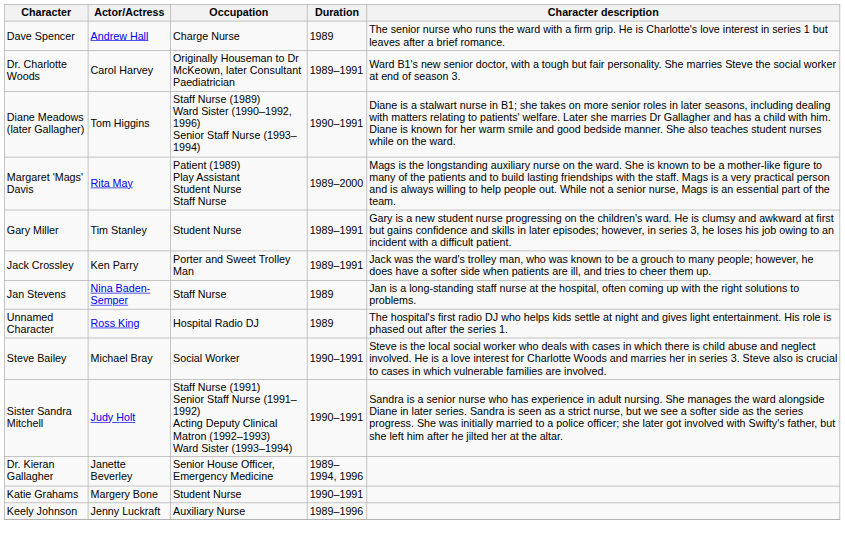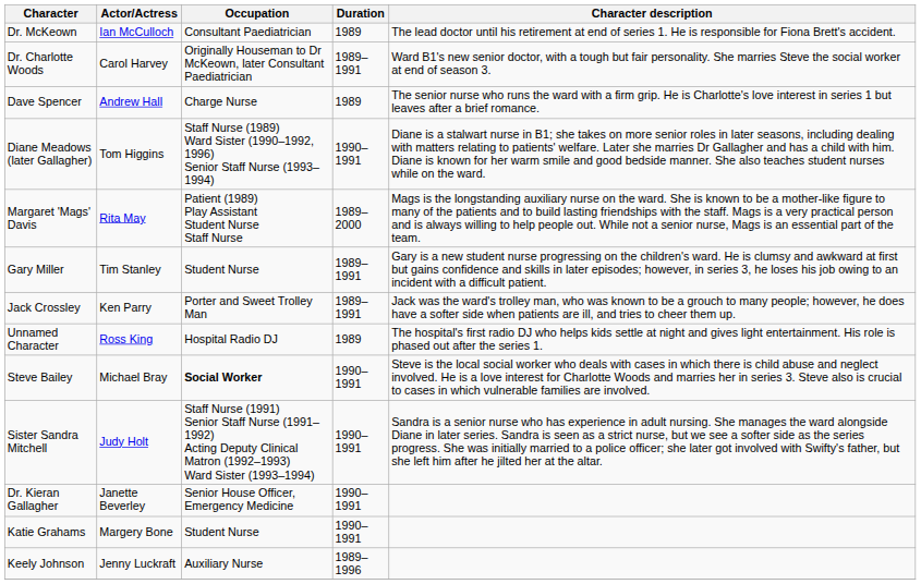 <table class="wikitable">
 <tr>
 <th>Character</th>
 <th>Actor/Actress</th>
 <th>Occupation</th>
 <th>Duration</th>
 <th>Character description</th>
 </tr>
 <tr>
-<td>Dave Spencer</td>
-<td><a href='#'>Andrew Hall</a></td>
-<td>Charge Nurse</td>
+<td>Dr. McKeown</td>
+<td><a href='#'>Ian McCulloch</a></td>
+<td>Consultant Paediatrician</td>
 <td>1989</td>
-<td>The senior nurse who runs the ward with a firm grip. He is Charlotte's love interest in series 1 but leaves after a brief romance.</td>
+<td>The lead doctor until his retirement at end of series 1. He is responsible for Fiona Brett's accident.</td>
 </tr>
 <tr>
 <td>Dr. Charlotte Woods</td>
 <td>Carol Harvey</td>
 <td>Originally Houseman to Dr McKeown, later Consultant Paediatrician</td>
 <td>1989–1991</td>
 <td>Ward B1's new senior doctor, with a tough but fair personality. She marries Steve the social worker at end of season 3.</td>
+</tr>
+<tr>
+<td>Dave Spencer</td>
+<td><a href='#'>Andrew Hall</a></td>
+<td>Charge Nurse</td>
+<td>1989</td>
+<td>The senior nurse who runs the ward with a firm grip. He is Charlotte's love interest in series 1 but leaves after a brief romance.</td>
 </tr>
 <tr>
 <td>Diane Meadows (later Gallagher)</td>
 <td>Tom Higgins</td>
 <td>Staff Nurse (1989)<br>Ward Sister (1990–1992, 1996)<br>Senior Staff Nurse (1993–1994)</td>
 <td>1990–1991</td>
 <td>Diane is a stalwart nurse in B1; she takes on more senior roles in later seasons, including dealing with matters relating to patients' welfare. Later she marries Dr Gallagher and has a child with him. Diane is known for her warm smile and good bedside manner. She also teaches student nurses while on the ward.</td>
 </tr>
 <tr>
 <td>Margaret 'Mags' Davis</td>
 <td><a href='#'>Rita May</a></td>
 <td>Patient (1989)<br>Play Assistant<br>Student Nurse<br>Staff Nurse</td>
 <td>1989–2000</td>
 <td>Mags is the longstanding auxiliary nurse on the ward. She is known to be a mother-like figure to many of the patients and to build lasting friendships with the staff. Mags is a very practical person and is always willing to help people out. While not a senior nurse, Mags is an essential part of the team.</td>
 </tr>
 <tr>
 <td>Gary Miller</td>
 <td>Tim Stanley</td>
 <td>Student Nurse</td>
 <td>1989–1991</td>
 <td>Gary is a new student nurse progressing on the children's ward. He is clumsy and awkward at first but gains confidence and skills in later episodes; however, in series 3, he loses his job owing to an incident with a difficult patient.</td>
 </tr>
 <tr>
 <td>Jack Crossley</td>
 <td>Ken Parry</td>
 <td>Porter and Sweet Trolley Man</td>
 <td>1989–1991</td>
 <td>Jack was the ward's trolley man, who was known to be a grouch to many people; however, he does have a softer side when patients are ill, and tries to cheer them up.</td>
 </tr>
 <tr>
-<td>Jan Stevens</td>
-<td><a href='#'>Nina Baden-Semper</a></td>
-<td>Staff Nurse</td>
-<td>1989</td>
-<td>Jan is a long-standing staff nurse at the hospital, often coming up with the right solutions to problems.</td>
-</tr>
-<tr>
 <td>Unnamed Character</td>
 <td><a href='#'>Ross King</a></td>
 <td>Hospital Radio DJ</td>
 <td>1989</td>
 <td>The hospital's first radio DJ who helps kids settle at night and gives light entertainment. His role is phased out after the series 1.</td>
 </tr>
 <tr>
 <td>Steve Bailey</td>
 <td>Michael Bray</td>
-<td>Social Worker</td>
+<td><strong>Social Worker</strong></td>
 <td>1990–1991</td>
 <td>Steve is the local social worker who deals with cases in which there is child abuse and neglect involved. He is a love interest for Charlotte Woods and marries her in series 3. Steve also is crucial to cases in which vulnerable families are involved.</td>
 </tr>
 <tr>
 <td>Sister Sandra Mitchell</td>
 <td><a href='#'>Judy Holt</a></td>
 <td>Staff Nurse (1991)<br>Senior Staff Nurse (1991–1992)<br>Acting Deputy Clinical Matron (1992–1993)<br>Ward Sister (1993–1994)</td>
 <td>1990–1991</td>
 <td>Sandra is a senior nurse who has experience in adult nursing. She manages the ward alongside Diane in later series. Sandra is seen as a strict nurse, but we see a softer side as the series progress. She was initially married to a police officer; she later got involved with Swifty's father, but she left him after he jilted her at the altar.</td>
 </tr>
 <tr>
 <td>Dr. Kieran Gallagher</td>
 <td>Janette Beverley</td>
 <td>Senior House Officer, Emergency Medicine</td>
-<td>1989–1994, 1996</td>
+<td>1990–1991</td>
 <td></td>
 </tr>
 <tr>
 <td>Katie Grahams</td>
 <td>Margery Bone</td>
 <td>Student Nurse</td>
 <td>1990–1991</td>
 <td></td>
 </tr>
 <tr>
 <td>Keely Johnson</td>
 <td>Jenny Luckraft</td>
 <td>Auxiliary Nurse</td>
 <td>1989–1996</td>
 <td></td>
 </tr>
 <tr>
 </tr>
 </table>
